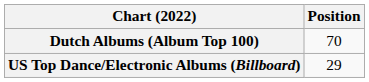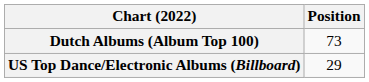 <table class="wikitable sortable plainrowheaders" style="text-align:center">
 <tr>
 <th scope="col">Chart (2022)</th>
 <th scope="col">Position</th>
 </tr>
 <tr>
 <th scope="row">Dutch Albums (Album Top 100)</th>
-<td>70</td>
+<td>73</td>
 </tr>
 <tr>
 <th scope="row">US Top Dance/Electronic Albums (<em>Billboard</em>)</th>
 <td>29</td>
 </tr>
 </table>
